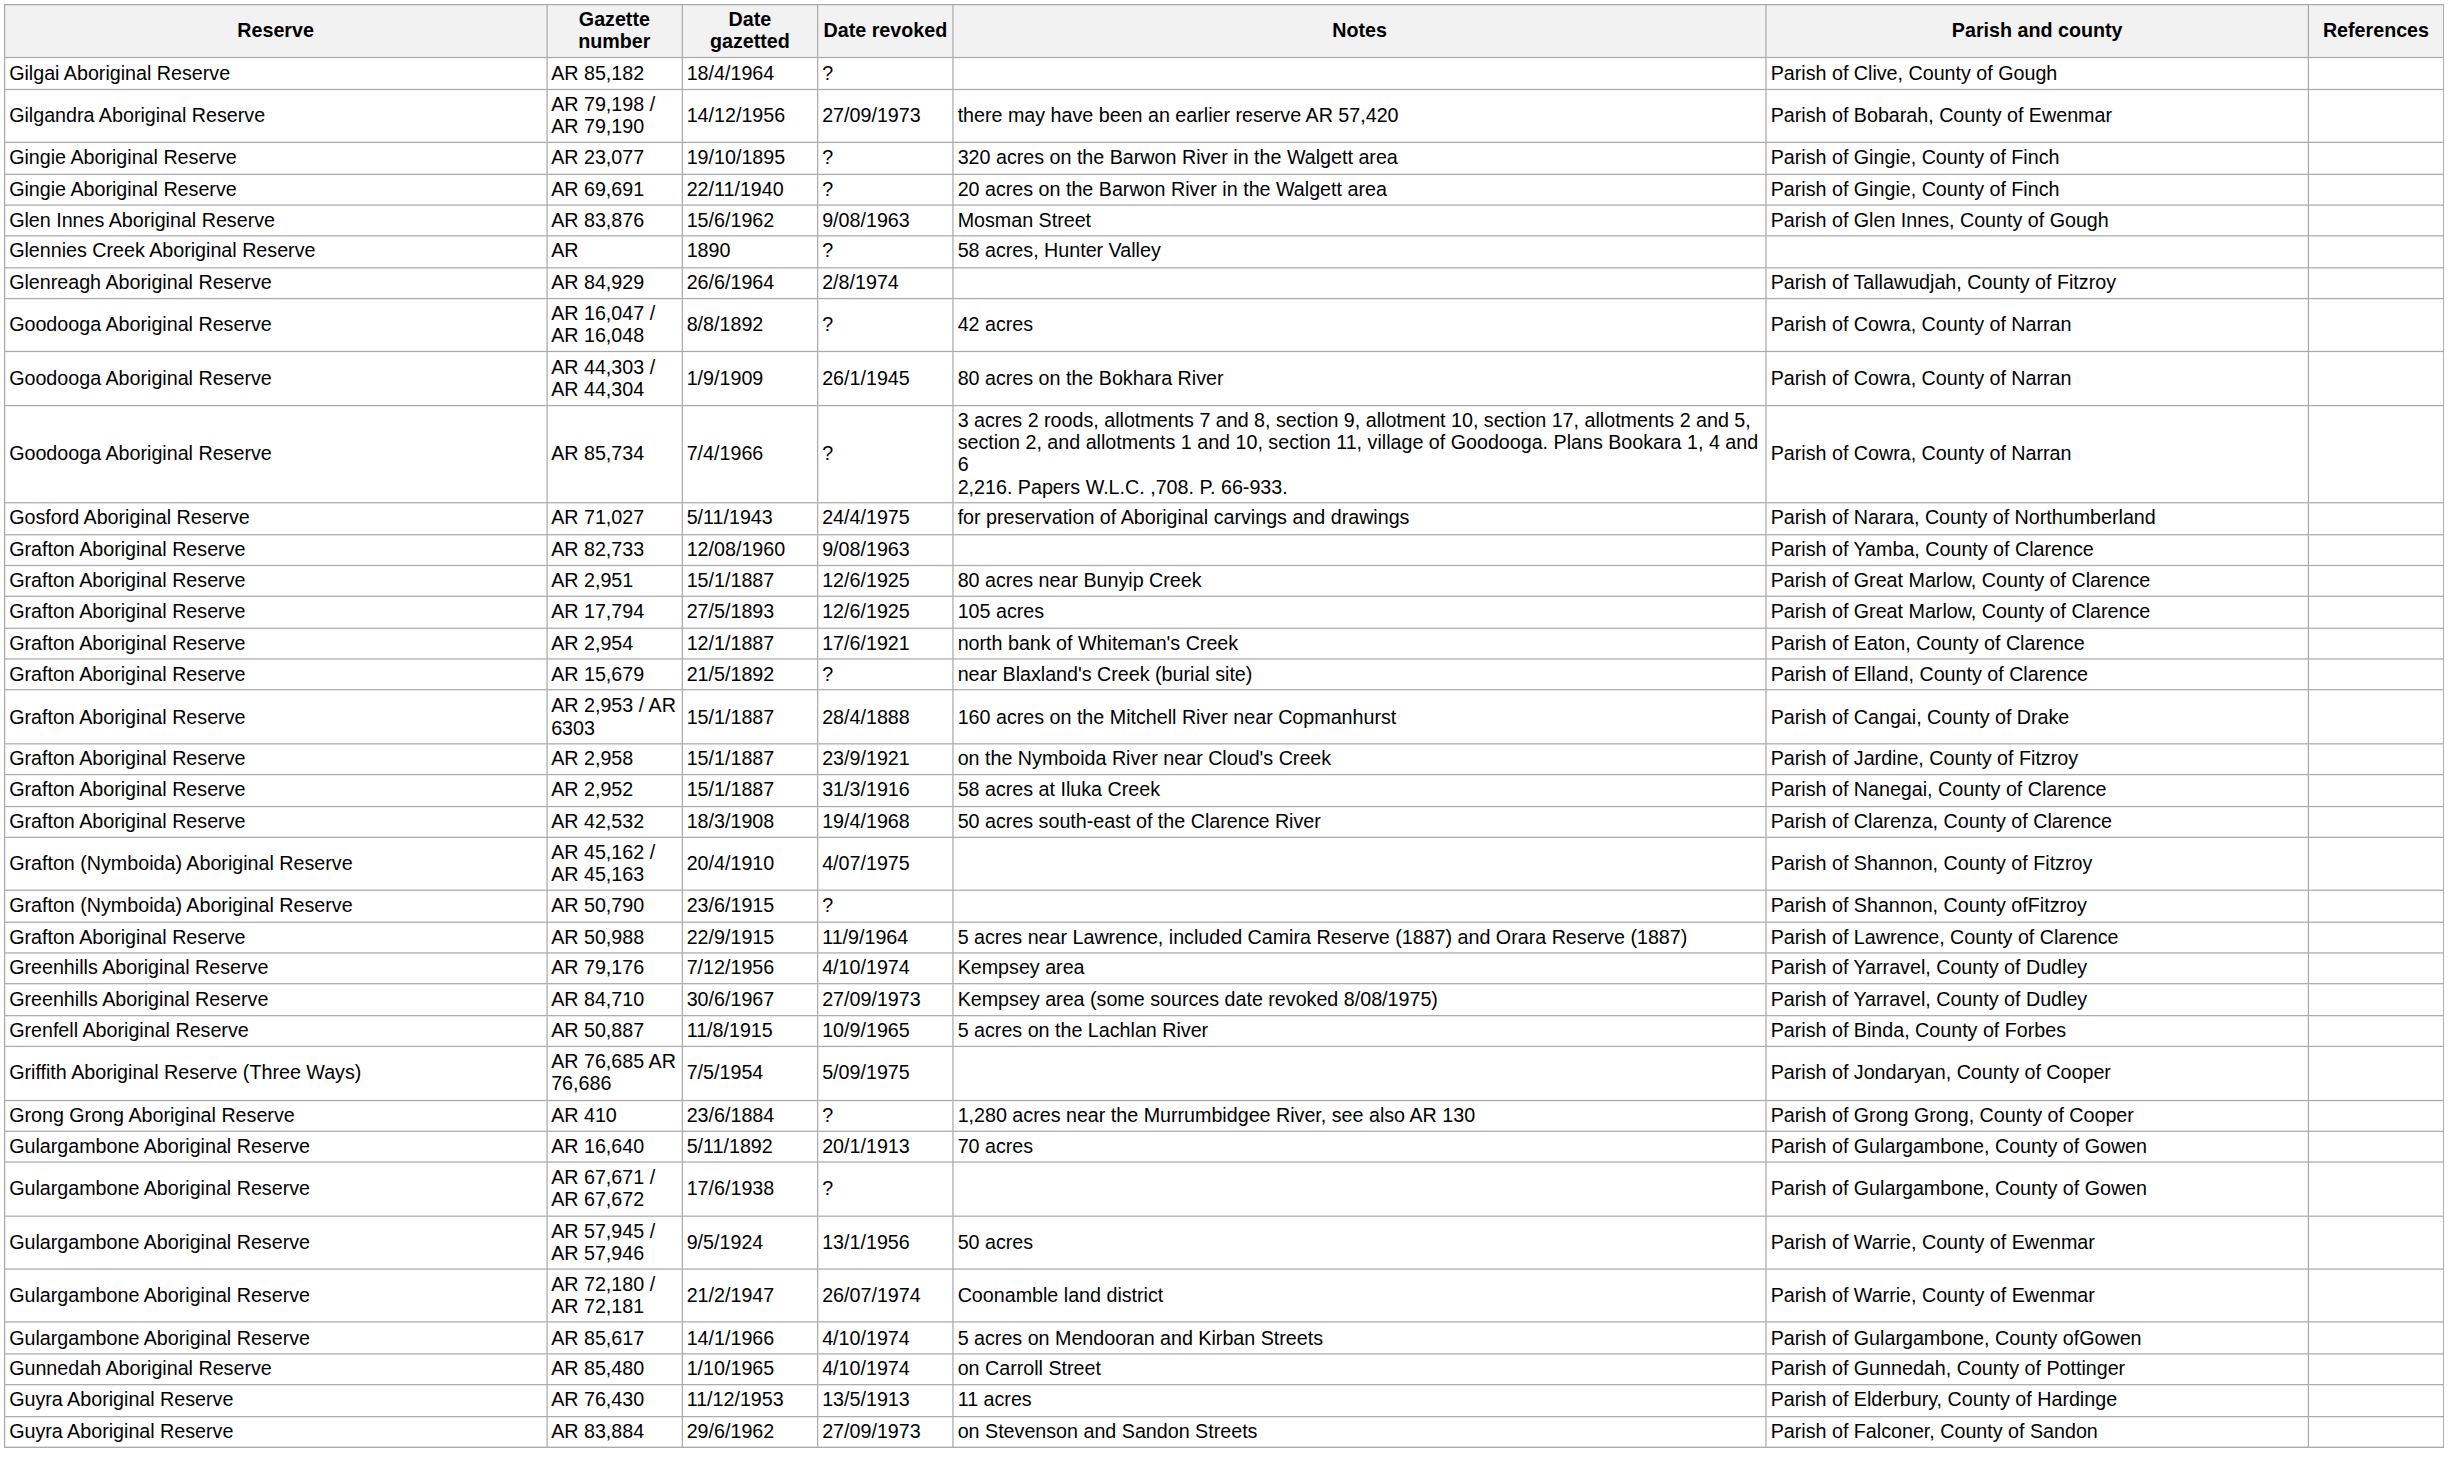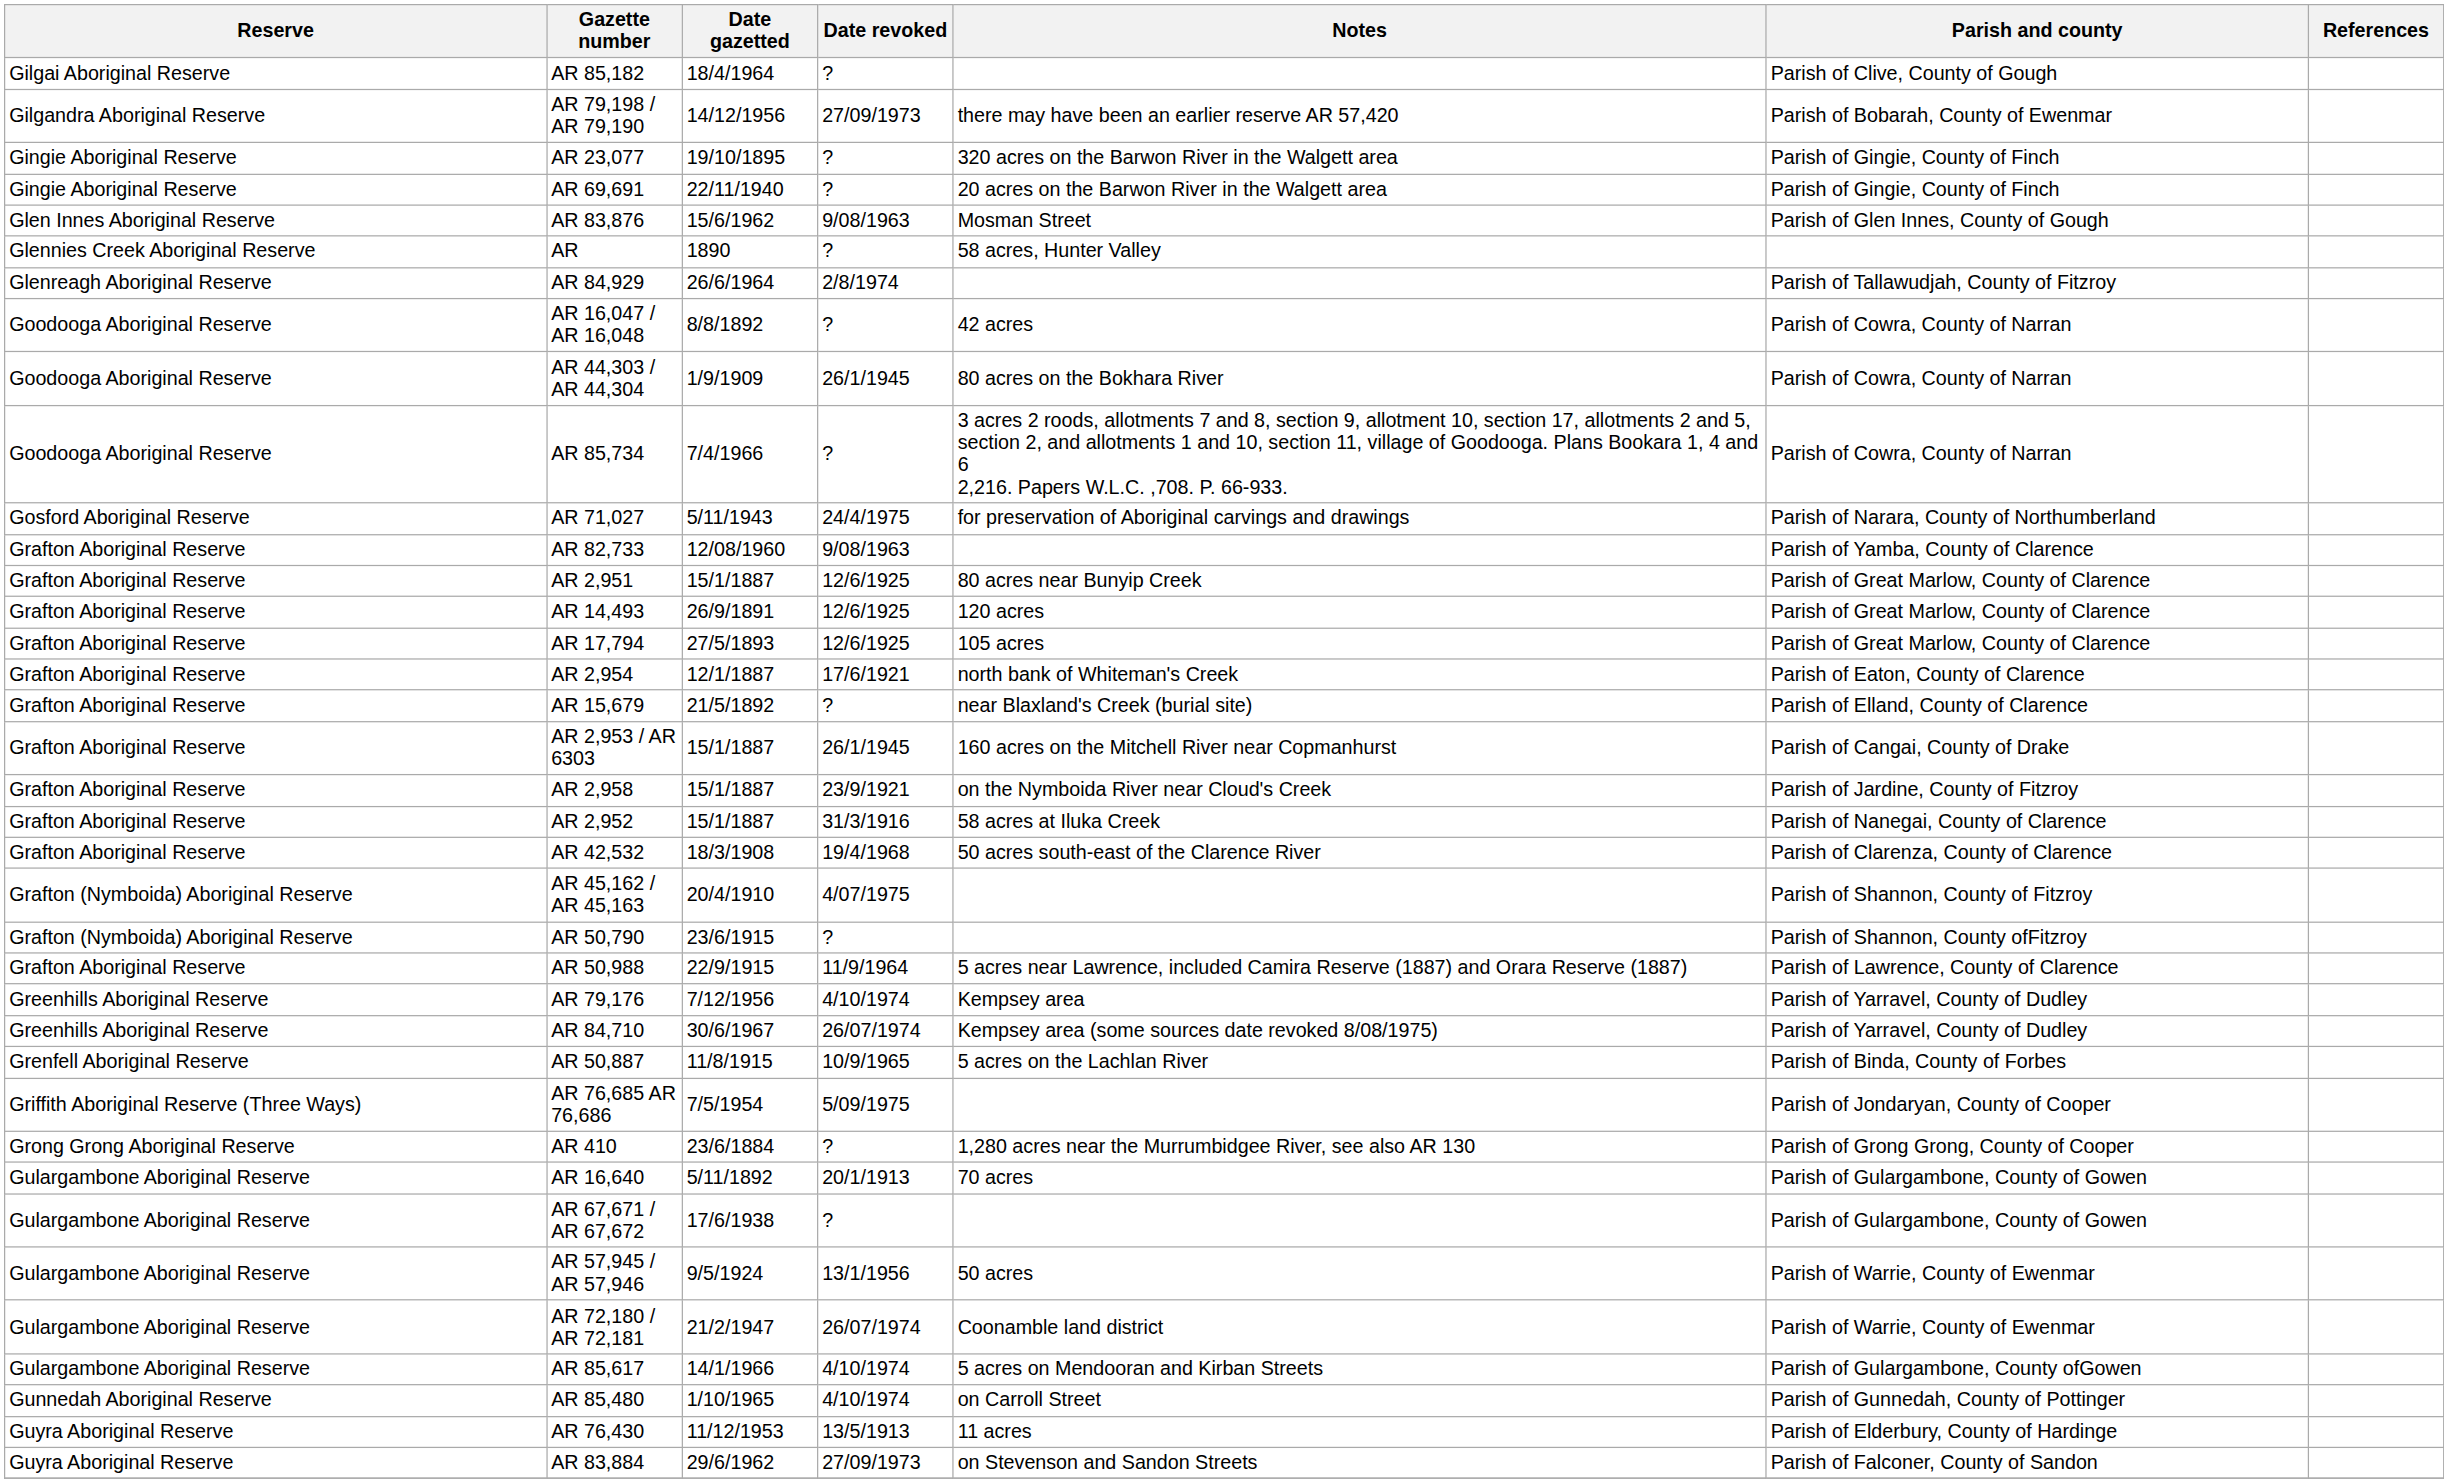 <table class="wikitable" style="width:100%; background:#fff;">
 <tr>
 <th scope="col" style="width:20%;">Reserve</th>
 <th scope="col" style="width:5%;">Gazette number</th>
 <th scope="col" style="width:5%;">Date gazetted</th>
 <th scope="col" style="width:5%;">Date revoked</th>
 <th scope="col" class="unsortable" style="width: 30%">Notes</th>
 <th scope="col" class="unsortable" style="width: 20%">Parish and county</th>
 <th scope="col" class="unsortable" style="width: 5%">References</th>
 </tr>
 <tr>
 <td>Gilgai Aboriginal Reserve</td>
 <td>AR 85,182</td>
 <td>18/4/1964</td>
 <td>?</td>
 <td></td>
 <td>Parish of Clive, County of Gough</td>
 <td></td>
 </tr>
 <tr>
 <td>Gilgandra Aboriginal Reserve</td>
 <td>AR 79,198 / AR 79,190</td>
 <td>14/12/1956</td>
 <td>27/09/1973</td>
 <td>there may have been an earlier reserve AR 57,420</td>
 <td>Parish of Bobarah, County of Ewenmar</td>
 <td></td>
 </tr>
 <tr>
 <td>Gingie Aboriginal Reserve</td>
 <td>AR 23,077</td>
 <td>19/10/1895</td>
 <td>?</td>
 <td>320 acres on the Barwon River in the Walgett area</td>
 <td>Parish of Gingie, County of Finch</td>
 <td></td>
 </tr>
 <tr>
 <td>Gingie Aboriginal Reserve</td>
 <td>AR 69,691</td>
 <td>22/11/1940</td>
 <td>?</td>
 <td>20 acres on the Barwon River in the Walgett area</td>
 <td>Parish of Gingie, County of Finch</td>
 <td></td>
 </tr>
 <tr>
 <td>Glen Innes Aboriginal Reserve</td>
 <td>AR 83,876</td>
 <td>15/6/1962</td>
 <td>9/08/1963</td>
 <td>Mosman Street</td>
 <td>Parish of Glen Innes, County of Gough</td>
 <td></td>
 </tr>
 <tr>
 <td>Glennies Creek Aboriginal Reserve</td>
 <td>AR</td>
 <td>1890</td>
 <td>?</td>
 <td>58 acres, Hunter Valley</td>
 <td></td>
 <td></td>
 </tr>
 <tr>
 <td>Glenreagh Aboriginal Reserve</td>
 <td>AR 84,929</td>
 <td>26/6/1964</td>
 <td>2/8/1974</td>
 <td></td>
 <td>Parish of Tallawudjah, County of Fitzroy</td>
 <td></td>
 </tr>
 <tr>
 <td>Goodooga Aboriginal Reserve</td>
 <td>AR 16,047 / AR 16,048</td>
 <td>8/8/1892</td>
 <td>?</td>
 <td>42 acres</td>
 <td>Parish of Cowra, County of Narran</td>
 <td></td>
 </tr>
 <tr>
 <td>Goodooga Aboriginal Reserve</td>
 <td>AR 44,303 / AR 44,304</td>
 <td>1/9/1909</td>
 <td>26/1/1945</td>
 <td>80 acres on the Bokhara River</td>
 <td>Parish of Cowra, County of Narran</td>
 <td></td>
 </tr>
 <tr>
 <td>Goodooga Aboriginal Reserve</td>
 <td>AR 85,734</td>
 <td>7/4/1966</td>
 <td>?</td>
 <td>3 acres 2 roods, allotments 7 and 8, section 9, allotment 10, section 17, allotments 2 and 5, section 2, and allotments 1 and 10, section 11, village of Goodooga. Plans Bookara 1, 4 and 6<br>2,216. Papers W.L.C. ,708. P. 66-933.</td>
 <td>Parish of Cowra, County of Narran</td>
 <td></td>
 </tr>
 <tr>
 <td>Gosford Aboriginal Reserve</td>
 <td>AR 71,027</td>
 <td>5/11/1943</td>
 <td>24/4/1975</td>
 <td>for preservation of Aboriginal carvings and drawings</td>
 <td>Parish of Narara, County of Northumberland</td>
 <td></td>
 </tr>
 <tr>
 <td>Grafton Aboriginal Reserve</td>
 <td>AR 82,733</td>
 <td>12/08/1960</td>
 <td>9/08/1963</td>
 <td></td>
 <td>Parish of Yamba, County of Clarence</td>
 <td></td>
 </tr>
 <tr>
 <td>Grafton Aboriginal Reserve</td>
 <td>AR 2,951</td>
 <td>15/1/1887</td>
 <td>12/6/1925</td>
 <td>80 acres near Bunyip Creek</td>
 <td>Parish of Great Marlow, County of Clarence</td>
 <td></td>
 </tr>
 <tr>
 <td>Grafton Aboriginal Reserve</td>
+<td>AR 14,493</td>
+<td>26/9/1891</td>
+<td>12/6/1925</td>
+<td>120 acres</td>
+<td>Parish of Great Marlow, County of Clarence</td>
+<td></td>
+</tr>
+<tr>
+<td>Grafton Aboriginal Reserve</td>
 <td>AR 17,794</td>
 <td>27/5/1893</td>
 <td>12/6/1925</td>
 <td>105 acres</td>
 <td>Parish of Great Marlow, County of Clarence</td>
 <td></td>
 </tr>
 <tr>
 <td>Grafton Aboriginal Reserve</td>
 <td>AR 2,954</td>
 <td>12/1/1887</td>
 <td>17/6/1921</td>
 <td>north bank of Whiteman's Creek</td>
 <td>Parish of Eaton, County of Clarence</td>
 <td></td>
 </tr>
 <tr>
 <td>Grafton Aboriginal Reserve</td>
 <td>AR 15,679</td>
 <td>21/5/1892</td>
 <td>?</td>
 <td>near Blaxland's Creek (burial site)</td>
 <td>Parish of Elland, County of Clarence</td>
 <td></td>
 </tr>
 <tr>
 <td>Grafton Aboriginal Reserve</td>
 <td>AR 2,953 / AR 6303</td>
 <td>15/1/1887</td>
-<td>28/4/1888</td>
+<td>26/1/1945</td>
 <td>160 acres on the Mitchell River near Copmanhurst</td>
 <td>Parish of Cangai, County of Drake</td>
 <td></td>
 </tr>
 <tr>
 <td>Grafton Aboriginal Reserve</td>
 <td>AR 2,958</td>
 <td>15/1/1887</td>
 <td>23/9/1921</td>
 <td>on the Nymboida River near Cloud's Creek</td>
 <td>Parish of Jardine, County of Fitzroy</td>
 <td></td>
 </tr>
 <tr>
 <td>Grafton Aboriginal Reserve</td>
 <td>AR 2,952</td>
 <td>15/1/1887</td>
 <td>31/3/1916</td>
 <td>58 acres at Iluka Creek</td>
 <td>Parish of Nanegai, County of Clarence</td>
 <td></td>
 </tr>
 <tr>
 <td>Grafton Aboriginal Reserve</td>
 <td>AR 42,532</td>
 <td>18/3/1908</td>
 <td>19/4/1968</td>
 <td>50 acres south-east of the Clarence River</td>
 <td>Parish of Clarenza, County of Clarence</td>
 <td></td>
 </tr>
 <tr>
 <td>Grafton (Nymboida) Aboriginal Reserve</td>
 <td>AR 45,162 / AR 45,163</td>
 <td>20/4/1910</td>
 <td>4/07/1975</td>
 <td></td>
 <td>Parish of Shannon, County of Fitzroy</td>
 <td></td>
 </tr>
 <tr>
 <td>Grafton (Nymboida) Aboriginal Reserve</td>
 <td>AR 50,790</td>
 <td>23/6/1915</td>
 <td>?</td>
 <td></td>
 <td>Parish of Shannon, County ofFitzroy</td>
 <td></td>
 </tr>
 <tr>
 <td>Grafton Aboriginal Reserve</td>
 <td>AR 50,988</td>
 <td>22/9/1915</td>
 <td>11/9/1964</td>
 <td>5 acres near Lawrence, included Camira Reserve (1887) and Orara Reserve (1887)</td>
 <td>Parish of Lawrence, County of Clarence</td>
 <td></td>
 </tr>
 <tr>
 <td>Greenhills Aboriginal Reserve</td>
 <td>AR 79,176</td>
 <td>7/12/1956</td>
 <td>4/10/1974</td>
 <td>Kempsey area</td>
 <td>Parish of Yarravel, County of Dudley</td>
 <td></td>
 </tr>
 <tr>
 <td>Greenhills Aboriginal Reserve</td>
 <td>AR 84,710</td>
 <td>30/6/1967</td>
-<td>27/09/1973</td>
+<td>26/07/1974</td>
 <td>Kempsey area (some sources date revoked 8/08/1975)</td>
 <td>Parish of Yarravel, County of Dudley</td>
 <td></td>
 </tr>
 <tr>
 <td>Grenfell Aboriginal Reserve</td>
 <td>AR 50,887</td>
 <td>11/8/1915</td>
 <td>10/9/1965</td>
 <td>5 acres on the Lachlan River</td>
 <td>Parish of Binda, County of Forbes</td>
 <td></td>
 </tr>
 <tr>
 <td>Griffith Aboriginal Reserve (Three Ways)</td>
 <td>AR 76,685  AR 76,686</td>
 <td>7/5/1954</td>
 <td>5/09/1975</td>
 <td></td>
 <td>Parish of Jondaryan, County of Cooper</td>
 <td></td>
 </tr>
 <tr>
 <td>Grong Grong Aboriginal Reserve</td>
 <td>AR 410</td>
 <td>23/6/1884</td>
 <td>?</td>
 <td>1,280 acres near the Murrumbidgee River, see also AR 130</td>
 <td>Parish of Grong Grong, County of Cooper</td>
 <td></td>
 </tr>
 <tr>
 <td>Gulargambone Aboriginal Reserve</td>
 <td>AR 16,640</td>
 <td>5/11/1892</td>
 <td>20/1/1913</td>
 <td>70 acres</td>
 <td>Parish of Gulargambone, County of Gowen</td>
 <td></td>
 </tr>
 <tr>
 <td>Gulargambone Aboriginal Reserve</td>
 <td>AR 67,671 / AR 67,672</td>
 <td>17/6/1938</td>
 <td>?</td>
 <td></td>
 <td>Parish of Gulargambone, County of Gowen</td>
 <td></td>
 </tr>
 <tr>
 <td>Gulargambone Aboriginal Reserve</td>
 <td>AR 57,945 / AR 57,946</td>
 <td>9/5/1924</td>
 <td>13/1/1956</td>
 <td>50 acres</td>
 <td>Parish of Warrie, County of Ewenmar</td>
 <td></td>
 </tr>
 <tr>
 <td>Gulargambone Aboriginal Reserve</td>
 <td>AR 72,180 / AR 72,181</td>
 <td>21/2/1947</td>
 <td>26/07/1974</td>
 <td>Coonamble land district</td>
 <td>Parish of Warrie, County of Ewenmar</td>
 <td></td>
 </tr>
 <tr>
 <td>Gulargambone Aboriginal Reserve</td>
 <td>AR 85,617</td>
 <td>14/1/1966</td>
 <td>4/10/1974</td>
 <td>5 acres on Mendooran and Kirban Streets</td>
 <td>Parish of Gulargambone, County ofGowen</td>
 <td></td>
 </tr>
 <tr>
 <td>Gunnedah Aboriginal Reserve</td>
 <td>AR 85,480</td>
 <td>1/10/1965</td>
 <td>4/10/1974</td>
 <td>on Carroll Street</td>
 <td>Parish of Gunnedah, County of Pottinger</td>
 <td></td>
 </tr>
 <tr>
 <td>Guyra Aboriginal Reserve</td>
 <td>AR 76,430</td>
 <td>11/12/1953</td>
 <td>13/5/1913</td>
 <td>11 acres</td>
 <td>Parish of Elderbury, County of Hardinge</td>
 <td></td>
 </tr>
 <tr>
 <td>Guyra Aboriginal Reserve</td>
 <td>AR 83,884</td>
 <td>29/6/1962</td>
 <td>27/09/1973</td>
 <td>on Stevenson and Sandon Streets</td>
 <td>Parish of Falconer, County of Sandon</td>
 <td></td>
 </tr>
 <tr>
 </tr>
 </table>
